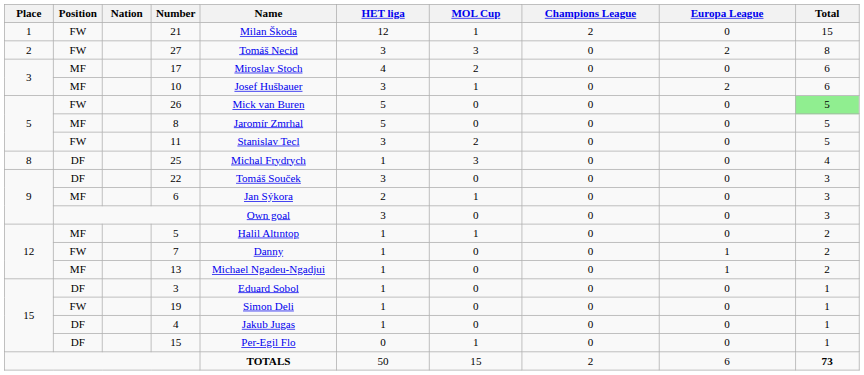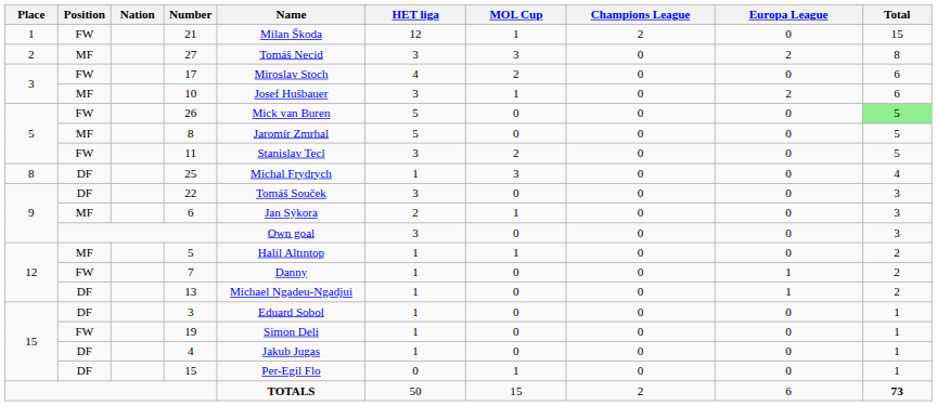 <table class="wikitable" style="font-size: 95%; text-align: center;">
 <tr>
 <th width=60>Place</th>
 <th width=60>Position</th>
 <th width=60>Nation</th>
 <th width=60>Number</th>
 <th width=180>Name</th>
 <th width=120><a href='#'>HET liga</a></th>
 <th width=120><a href='#'>MOL Cup</a></th>
 <th width=180><a href='#'>Champions League</a></th>
 <th width=180><a href='#'>Europa League</a></th>
 <th width=80><strong>Total</strong></th>
 </tr>
 <tr>
 <td>1</td>
 <td>FW</td>
 <td></td>
 <td>21</td>
 <td><a href='#'>Milan Škoda</a></td>
 <td>12</td>
 <td>1</td>
 <td>2</td>
 <td>0</td>
 <td>15</td>
 </tr>
 <tr>
 <td>2</td>
-<td>FW</td>
+<td>MF</td>
 <td></td>
 <td>27</td>
 <td><a href='#'>Tomáš Necid</a></td>
 <td>3</td>
 <td>3</td>
 <td>0</td>
 <td>2</td>
 <td>8</td>
 </tr>
 <tr>
 <td rowspan="2">3</td>
-<td>MF</td>
+<td>FW</td>
 <td></td>
 <td>17</td>
 <td><a href='#'>Miroslav Stoch</a></td>
 <td>4</td>
 <td>2</td>
 <td>0</td>
 <td>0</td>
 <td>6</td>
 </tr>
 <tr>
 <td>MF</td>
 <td></td>
 <td>10</td>
 <td><a href='#'>Josef Hušbauer</a></td>
 <td>3</td>
 <td>1</td>
 <td>0</td>
 <td>2</td>
 <td>6</td>
 </tr>
 <tr>
 <td rowspan="3">5</td>
 <td>FW</td>
 <td></td>
 <td>26</td>
 <td><a href='#'>Mick van Buren</a></td>
 <td>5</td>
 <td>0</td>
 <td>0</td>
 <td>0</td>
 <td style="background: lightgreen;">5</td>
 </tr>
 <tr>
 <td>MF</td>
 <td></td>
 <td>8</td>
 <td><a href='#'>Jaromír Zmrhal</a></td>
 <td>5</td>
 <td>0</td>
 <td>0</td>
 <td>0</td>
 <td>5</td>
 </tr>
 <tr>
 <td>FW</td>
 <td></td>
 <td>11</td>
 <td><a href='#'>Stanislav Tecl</a></td>
 <td>3</td>
 <td>2</td>
 <td>0</td>
 <td>0</td>
 <td>5</td>
 </tr>
 <tr>
 <td>8</td>
 <td>DF</td>
 <td></td>
 <td>25</td>
 <td><a href='#'>Michal Frydrych</a></td>
 <td>1</td>
 <td>3</td>
 <td>0</td>
 <td>0</td>
 <td>4</td>
 </tr>
 <tr>
 <td rowspan="3">9</td>
 <td>DF</td>
 <td></td>
 <td>22</td>
 <td><a href='#'>Tomáš Souček</a></td>
 <td>3</td>
 <td>0</td>
 <td>0</td>
 <td>0</td>
 <td>3</td>
 </tr>
 <tr>
 <td>MF</td>
 <td></td>
 <td>6</td>
 <td><a href='#'>Jan Sýkora</a></td>
 <td>2</td>
 <td>1</td>
 <td>0</td>
 <td>0</td>
 <td>3</td>
 </tr>
 <tr>
 <td colspan="3"></td>
 <td><a href='#'>Own goal</a></td>
 <td>3</td>
 <td>0</td>
 <td>0</td>
 <td>0</td>
 <td>3</td>
 </tr>
 <tr>
 <td rowspan="3">12</td>
 <td>MF</td>
 <td></td>
 <td>5</td>
 <td><a href='#'>Halil Altıntop</a></td>
 <td>1</td>
 <td>1</td>
 <td>0</td>
 <td>0</td>
 <td>2</td>
 </tr>
 <tr>
 <td>FW</td>
 <td></td>
 <td>7</td>
 <td><a href='#'>Danny</a></td>
 <td>1</td>
 <td>0</td>
 <td>0</td>
 <td>1</td>
 <td>2</td>
 </tr>
 <tr>
-<td>MF</td>
+<td>DF</td>
 <td></td>
 <td>13</td>
 <td><a href='#'>Michael Ngadeu-Ngadjui</a></td>
 <td>1</td>
 <td>0</td>
 <td>0</td>
 <td>1</td>
 <td>2</td>
 </tr>
 <tr>
 <td rowspan="4">15</td>
 <td>DF</td>
 <td></td>
 <td>3</td>
 <td><a href='#'>Eduard Sobol</a></td>
 <td>1</td>
 <td>0</td>
 <td>0</td>
 <td>0</td>
 <td>1</td>
 </tr>
 <tr>
 <td>FW</td>
 <td></td>
 <td>19</td>
 <td><a href='#'>Simon Deli</a></td>
 <td>1</td>
 <td>0</td>
 <td>0</td>
 <td>0</td>
 <td>1</td>
 </tr>
 <tr>
 <td>DF</td>
 <td></td>
 <td>4</td>
 <td><a href='#'>Jakub Jugas</a></td>
 <td>1</td>
 <td>0</td>
 <td>0</td>
 <td>0</td>
 <td>1</td>
 </tr>
 <tr>
 <td>DF</td>
 <td></td>
 <td>15</td>
 <td><a href='#'>Per-Egil Flo</a></td>
 <td>0</td>
 <td>1</td>
 <td>0</td>
 <td>0</td>
 <td>1</td>
 </tr>
 <tr>
 <td colspan="4"></td>
 <td><strong>TOTALS</strong></td>
 <td>50</td>
 <td>15</td>
 <td>2</td>
 <td>6</td>
 <td><strong>73</strong></td>
 </tr>
 </table>
